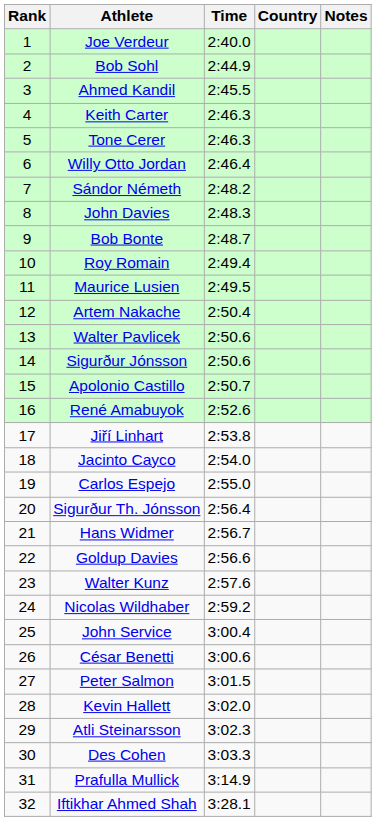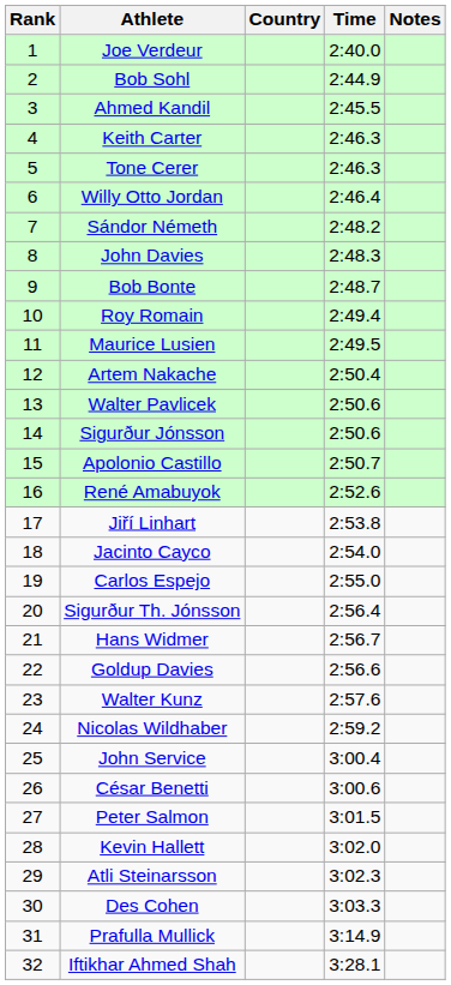 <table class="wikitable sortable" style="text-align:center">
 <tr>
 <th>Rank</th>
 <th>Athlete</th>
+<th>Country</th>
 <th>Time</th>
-<th>Country</th>
 <th>Notes</th>
 </tr>
 <tr bgcolor=ccffcc>
 <td>1</td>
 <td><a href='#'>Joe Verdeur</a></td>
+<td align=left></td>
 <td>2:40.0</td>
-<td align=left></td>
 <td></td>
 </tr>
 <tr bgcolor=ccffcc>
 <td>2</td>
 <td><a href='#'>Bob Sohl</a></td>
+<td align=left></td>
 <td>2:44.9</td>
-<td align=left></td>
 <td></td>
 </tr>
 <tr bgcolor=ccffcc>
 <td>3</td>
 <td><a href='#'>Ahmed Kandil</a></td>
+<td align=left></td>
 <td>2:45.5</td>
-<td align=left></td>
 <td></td>
 </tr>
 <tr bgcolor=ccffcc>
 <td>4</td>
 <td><a href='#'>Keith Carter</a></td>
+<td align=left></td>
 <td>2:46.3</td>
-<td align=left></td>
 <td></td>
 </tr>
 <tr bgcolor=ccffcc>
 <td>5</td>
 <td><a href='#'>Tone Cerer</a></td>
+<td align=left></td>
 <td>2:46.3</td>
-<td align=left></td>
 <td></td>
 </tr>
 <tr bgcolor=ccffcc>
 <td>6</td>
 <td><a href='#'>Willy Otto Jordan</a></td>
+<td align=left></td>
 <td>2:46.4</td>
-<td align=left></td>
 <td></td>
 </tr>
 <tr bgcolor=ccffcc>
 <td>7</td>
 <td><a href='#'>Sándor Németh</a></td>
+<td align=left></td>
 <td>2:48.2</td>
-<td align=left></td>
 <td></td>
 </tr>
 <tr bgcolor=ccffcc>
 <td>8</td>
 <td><a href='#'>John Davies</a></td>
+<td align=left></td>
 <td>2:48.3</td>
-<td align=left></td>
 <td></td>
 </tr>
 <tr bgcolor=ccffcc>
 <td>9</td>
 <td><a href='#'>Bob Bonte</a></td>
+<td align=left></td>
 <td>2:48.7</td>
-<td align=left></td>
 <td></td>
 </tr>
 <tr bgcolor=ccffcc>
 <td>10</td>
 <td><a href='#'>Roy Romain</a></td>
+<td align=left></td>
 <td>2:49.4</td>
-<td align=left></td>
 <td></td>
 </tr>
 <tr bgcolor=ccffcc>
 <td>11</td>
 <td><a href='#'>Maurice Lusien</a></td>
+<td align=left></td>
 <td>2:49.5</td>
-<td align=left></td>
 <td></td>
 </tr>
 <tr bgcolor=ccffcc>
 <td>12</td>
 <td><a href='#'>Artem Nakache</a></td>
+<td align=left></td>
 <td>2:50.4</td>
-<td align=left></td>
 <td></td>
 </tr>
 <tr bgcolor=ccffcc>
 <td>13</td>
 <td><a href='#'>Walter Pavlicek</a></td>
+<td align=left></td>
 <td>2:50.6</td>
-<td align=left></td>
 <td></td>
 </tr>
 <tr bgcolor=ccffcc>
 <td>14</td>
 <td><a href='#'>Sigurður Jónsson</a></td>
+<td align=left></td>
 <td>2:50.6</td>
-<td align=left></td>
 <td></td>
 </tr>
 <tr bgcolor=ccffcc>
 <td>15</td>
 <td><a href='#'>Apolonio Castillo</a></td>
+<td align=left></td>
 <td>2:50.7</td>
-<td align=left></td>
 <td></td>
 </tr>
 <tr bgcolor=ccffcc>
 <td>16</td>
 <td><a href='#'>René Amabuyok</a></td>
+<td align=left></td>
 <td>2:52.6</td>
-<td align=left></td>
 <td></td>
 </tr>
 <tr>
 <td>17</td>
 <td><a href='#'>Jiří Linhart</a></td>
+<td align=left></td>
 <td>2:53.8</td>
-<td align=left></td>
 <td></td>
 </tr>
 <tr>
 <td>18</td>
 <td><a href='#'>Jacinto Cayco</a></td>
+<td align=left></td>
 <td>2:54.0</td>
-<td align=left></td>
 <td></td>
 </tr>
 <tr>
 <td>19</td>
 <td><a href='#'>Carlos Espejo</a></td>
+<td align=left></td>
 <td>2:55.0</td>
-<td align=left></td>
 <td></td>
 </tr>
 <tr>
 <td>20</td>
 <td><a href='#'>Sigurður Th. Jónsson</a></td>
+<td align=left></td>
 <td>2:56.4</td>
-<td align=left></td>
 <td></td>
 </tr>
 <tr>
 <td>21</td>
 <td><a href='#'>Hans Widmer</a></td>
+<td align=left></td>
 <td>2:56.7</td>
-<td align=left></td>
 <td></td>
 </tr>
 <tr>
 <td>22</td>
 <td><a href='#'>Goldup Davies</a></td>
+<td align=left></td>
 <td>2:56.6</td>
-<td align=left></td>
 <td></td>
 </tr>
 <tr>
 <td>23</td>
 <td><a href='#'>Walter Kunz</a></td>
+<td align=left></td>
 <td>2:57.6</td>
-<td align=left></td>
 <td></td>
 </tr>
 <tr>
 <td>24</td>
 <td><a href='#'>Nicolas Wildhaber</a></td>
+<td align=left></td>
 <td>2:59.2</td>
-<td align=left></td>
 <td></td>
 </tr>
 <tr>
 <td>25</td>
 <td><a href='#'>John Service</a></td>
+<td align=left></td>
 <td>3:00.4</td>
-<td align=left></td>
 <td></td>
 </tr>
 <tr>
 <td>26</td>
 <td><a href='#'>César Benetti</a></td>
+<td align=left></td>
 <td>3:00.6</td>
-<td align=left></td>
 <td></td>
 </tr>
 <tr>
 <td>27</td>
 <td><a href='#'>Peter Salmon</a></td>
+<td align=left></td>
 <td>3:01.5</td>
-<td align=left></td>
 <td></td>
 </tr>
 <tr>
 <td>28</td>
 <td><a href='#'>Kevin Hallett</a></td>
+<td align=left></td>
 <td>3:02.0</td>
-<td align=left></td>
 <td></td>
 </tr>
 <tr>
 <td>29</td>
 <td><a href='#'>Atli Steinarsson</a></td>
+<td align=left></td>
 <td>3:02.3</td>
-<td align=left></td>
 <td></td>
 </tr>
 <tr>
 <td>30</td>
 <td><a href='#'>Des Cohen</a></td>
+<td align=left></td>
 <td>3:03.3</td>
-<td align=left></td>
 <td></td>
 </tr>
 <tr>
 <td>31</td>
 <td><a href='#'>Prafulla Mullick</a></td>
+<td align=left></td>
 <td>3:14.9</td>
-<td align=left></td>
 <td></td>
 </tr>
 <tr>
 <td>32</td>
 <td><a href='#'>Iftikhar Ahmed Shah</a></td>
+<td align=left></td>
 <td>3:28.1</td>
-<td align=left></td>
 <td></td>
 </tr>
 </table>
